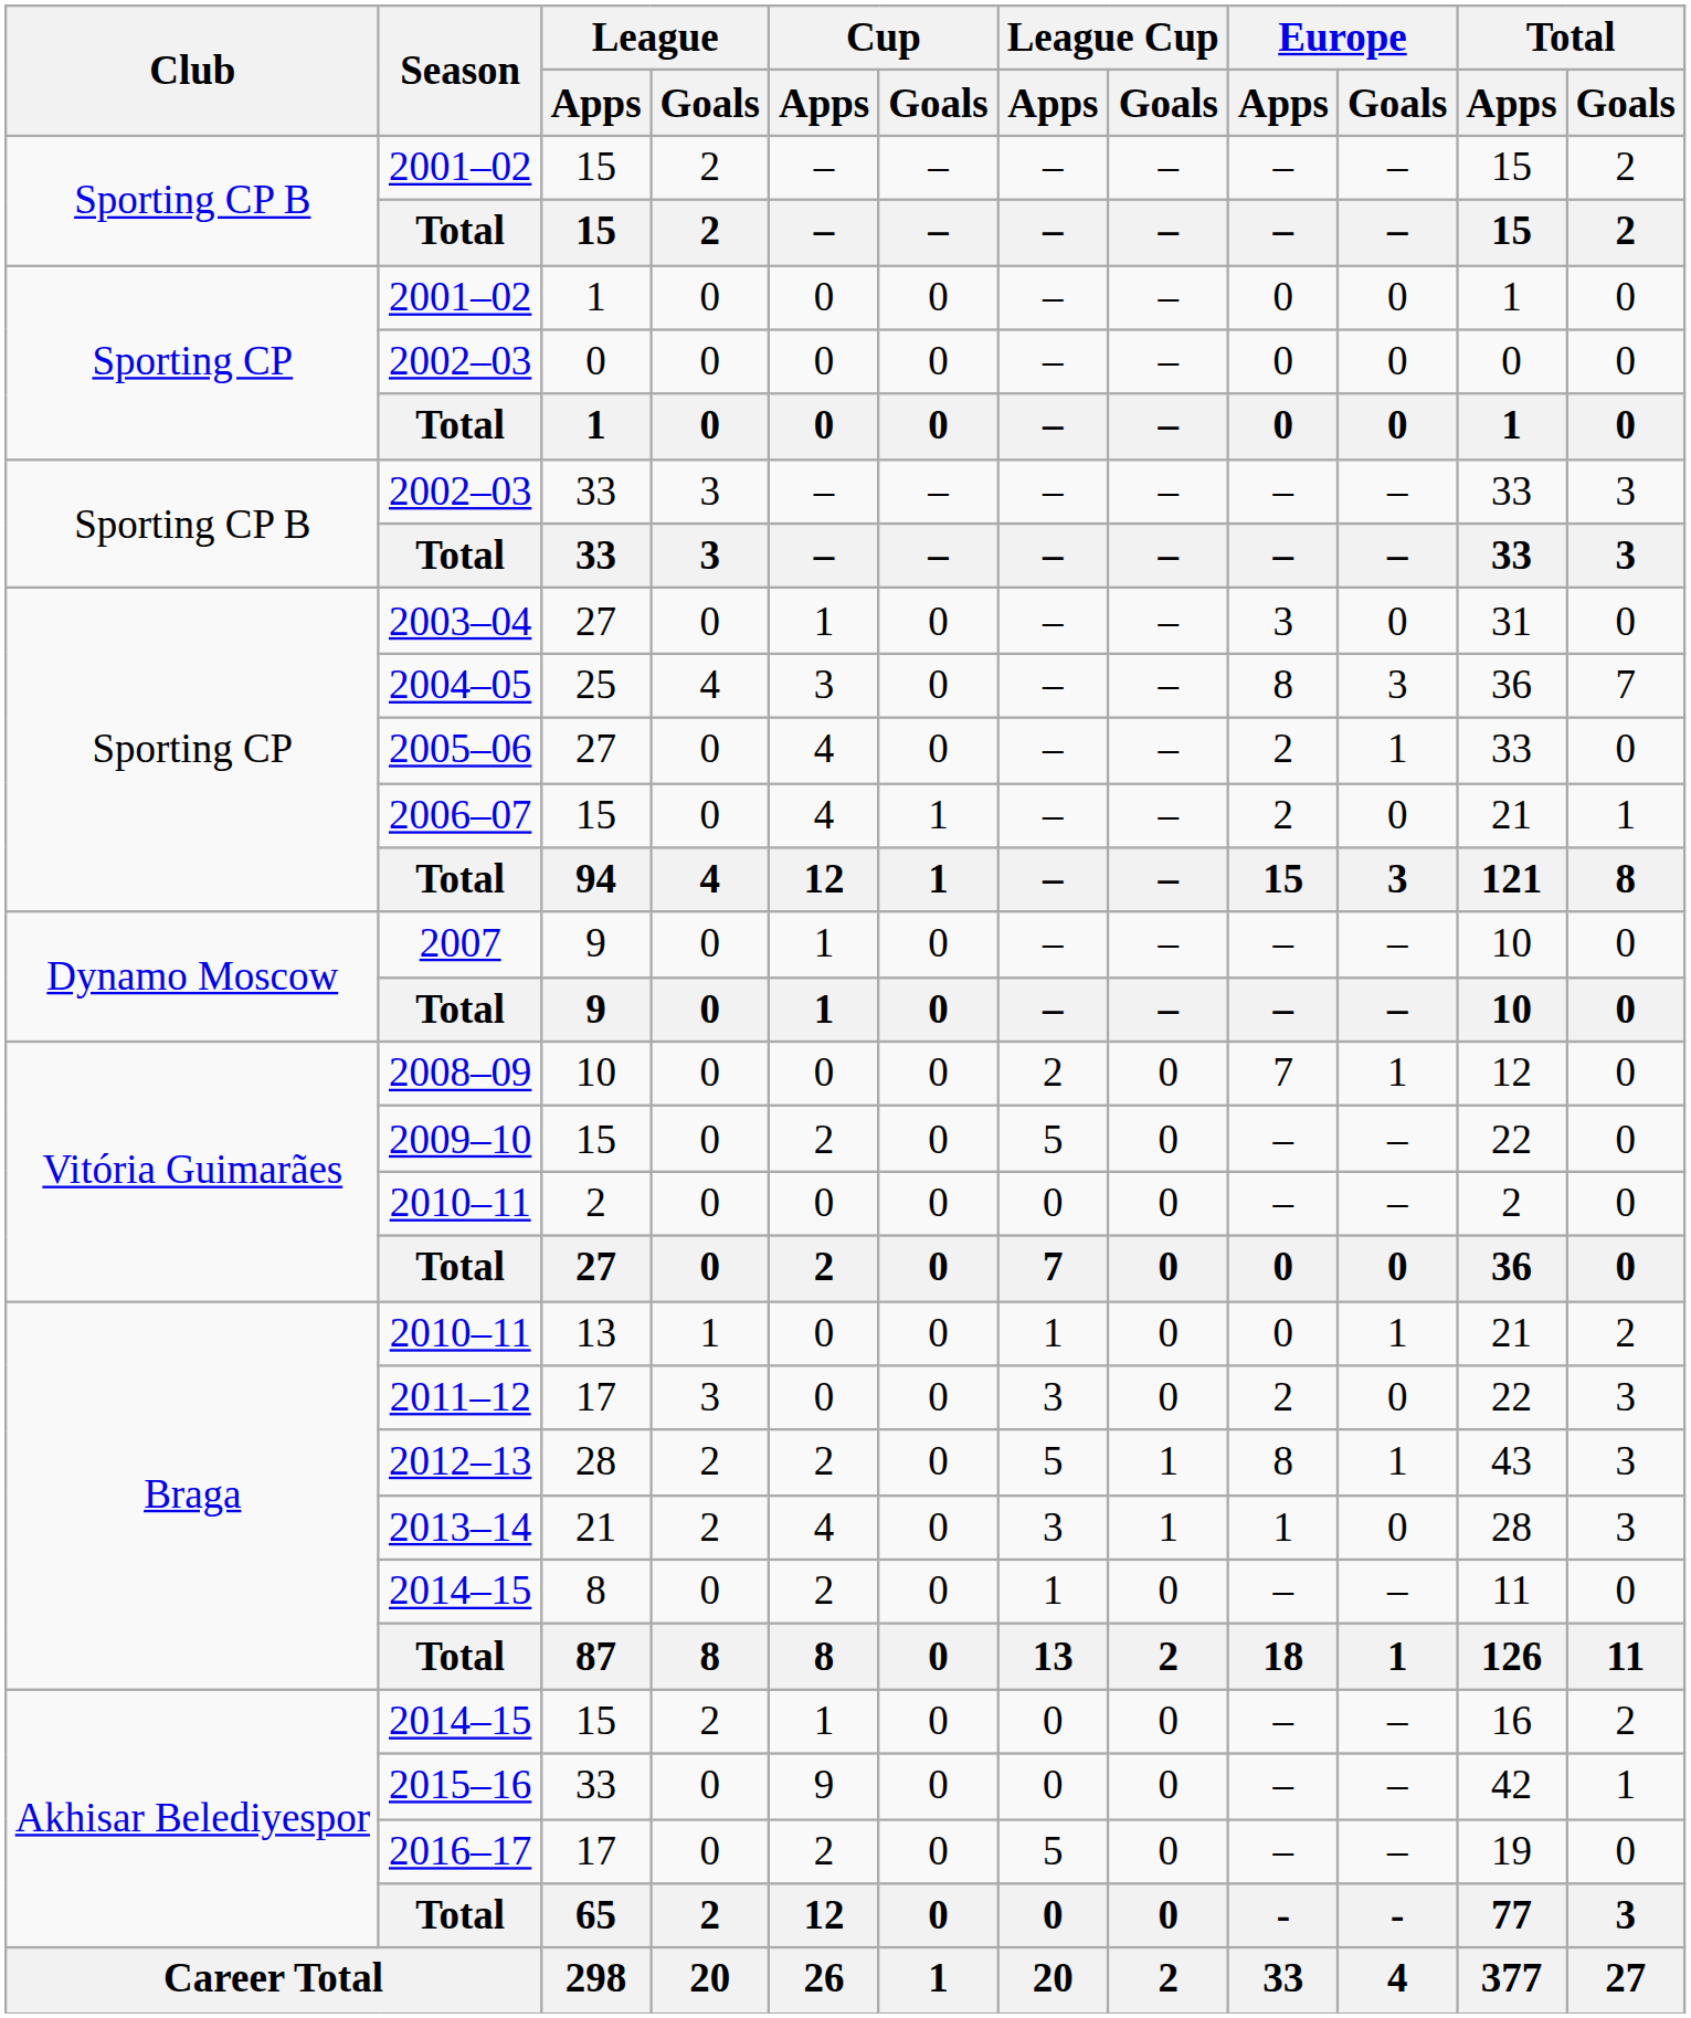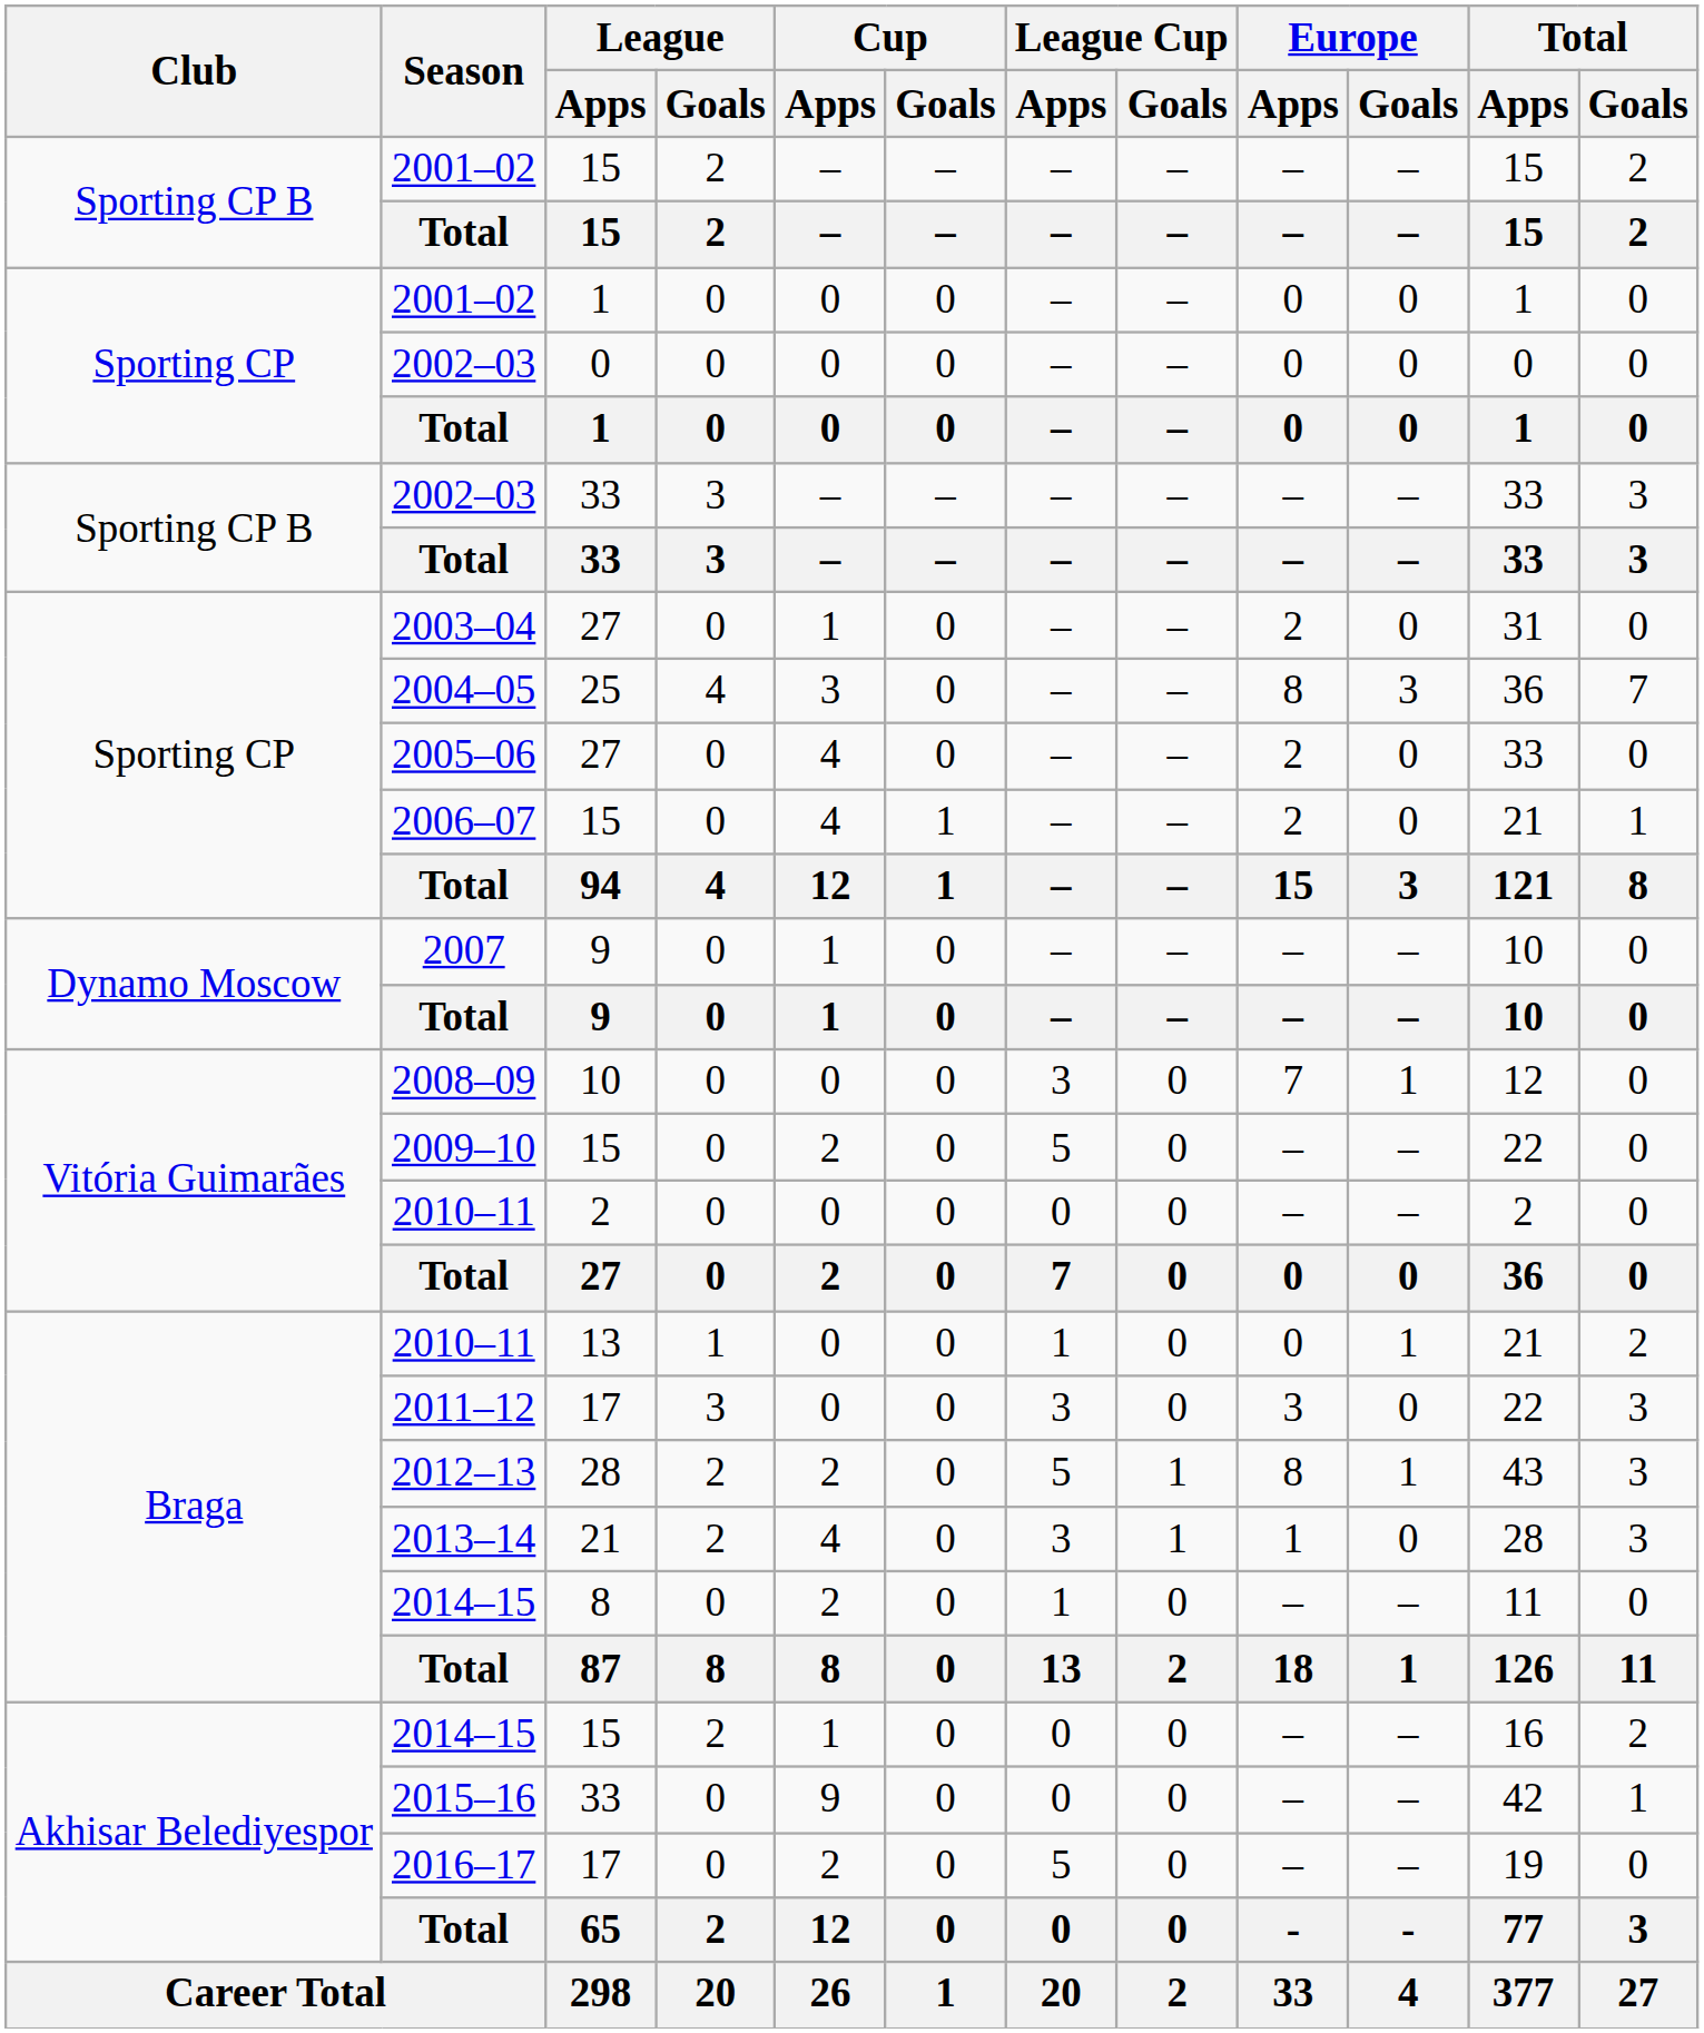 <table class="wikitable" style="text-align:center;">
 <tr>
 <th rowspan="2">Club</th>
 <th rowspan="2">Season</th>
 <th colspan="2">League</th>
 <th colspan="2">Cup</th>
 <th colspan="2">League Cup</th>
 <th colspan="2"><a href='#'>Europe</a></th>
 <th colspan="2">Total</th>
 </tr>
 <tr>
 <th>Apps</th>
 <th>Goals</th>
 <th>Apps</th>
 <th>Goals</th>
 <th>Apps</th>
 <th>Goals</th>
 <th>Apps</th>
 <th>Goals</th>
 <th>Apps</th>
 <th>Goals</th>
 </tr>
 <tr>
 <td rowspan="2" valign="center"><a href='#'>Sporting CP B</a></td>
 <td><a href='#'>2001–02</a></td>
 <td>15</td>
 <td>2</td>
 <td>–</td>
 <td>–</td>
 <td>–</td>
 <td>–</td>
 <td>–</td>
 <td>–</td>
 <td>15</td>
 <td>2</td>
 </tr>
 <tr>
 <th>Total</th>
 <th>15</th>
 <th>2</th>
 <th>–</th>
 <th>–</th>
 <th>–</th>
 <th>–</th>
 <th>–</th>
 <th>–</th>
 <th>15</th>
 <th>2</th>
 </tr>
 <tr>
 <td rowspan="3" valign="center"><a href='#'>Sporting CP</a></td>
 <td><a href='#'>2001–02</a></td>
 <td>1</td>
 <td>0</td>
 <td>0</td>
 <td>0</td>
 <td>–</td>
 <td>–</td>
 <td>0</td>
 <td>0</td>
 <td>1</td>
 <td>0</td>
 </tr>
 <tr>
 <td><a href='#'>2002–03</a></td>
 <td>0</td>
 <td>0</td>
 <td>0</td>
 <td>0</td>
 <td>–</td>
 <td>–</td>
 <td>0</td>
 <td>0</td>
 <td>0</td>
 <td>0</td>
 </tr>
 <tr>
 <th>Total</th>
 <th>1</th>
 <th>0</th>
 <th>0</th>
 <th>0</th>
 <th>–</th>
 <th>–</th>
 <th>0</th>
 <th>0</th>
 <th>1</th>
 <th>0</th>
 </tr>
 <tr>
 <td rowspan="2" valign="center">Sporting CP B</td>
 <td><a href='#'>2002–03</a></td>
 <td>33</td>
 <td>3</td>
 <td>–</td>
 <td>–</td>
 <td>–</td>
 <td>–</td>
 <td>–</td>
 <td>–</td>
 <td>33</td>
 <td>3</td>
 </tr>
 <tr>
 <th>Total</th>
 <th>33</th>
 <th>3</th>
 <th>–</th>
 <th>–</th>
 <th>–</th>
 <th>–</th>
 <th>–</th>
 <th>–</th>
 <th>33</th>
 <th>3</th>
 </tr>
 <tr>
 <td rowspan="5" valign="center">Sporting CP</td>
 <td><a href='#'>2003–04</a></td>
 <td>27</td>
 <td>0</td>
 <td>1</td>
 <td>0</td>
 <td>–</td>
 <td>–</td>
-<td>3</td>
+<td>2</td>
 <td>0</td>
 <td>31</td>
 <td>0</td>
 </tr>
 <tr>
 <td><a href='#'>2004–05</a></td>
 <td>25</td>
 <td>4</td>
 <td>3</td>
 <td>0</td>
 <td>–</td>
 <td>–</td>
 <td>8</td>
 <td>3</td>
 <td>36</td>
 <td>7</td>
 </tr>
 <tr>
 <td><a href='#'>2005–06</a></td>
 <td>27</td>
 <td>0</td>
 <td>4</td>
 <td>0</td>
 <td>–</td>
 <td>–</td>
 <td>2</td>
-<td>1</td>
+<td>0</td>
 <td>33</td>
 <td>0</td>
 </tr>
 <tr>
 <td><a href='#'>2006–07</a></td>
 <td>15</td>
 <td>0</td>
 <td>4</td>
 <td>1</td>
 <td>–</td>
 <td>–</td>
 <td>2</td>
 <td>0</td>
 <td>21</td>
 <td>1</td>
 </tr>
 <tr>
 <th>Total</th>
 <th>94</th>
 <th>4</th>
 <th>12</th>
 <th>1</th>
 <th>–</th>
 <th>–</th>
 <th>15</th>
 <th>3</th>
 <th>121</th>
 <th>8</th>
 </tr>
 <tr>
 <td rowspan="2" valign="center"><a href='#'>Dynamo Moscow</a></td>
 <td><a href='#'>2007</a></td>
 <td>9</td>
 <td>0</td>
 <td>1</td>
 <td>0</td>
 <td>–</td>
 <td>–</td>
 <td>–</td>
 <td>–</td>
 <td>10</td>
 <td>0</td>
 </tr>
 <tr>
 <th>Total</th>
 <th>9</th>
 <th>0</th>
 <th>1</th>
 <th>0</th>
 <th>–</th>
 <th>–</th>
 <th>–</th>
 <th>–</th>
 <th>10</th>
 <th>0</th>
 </tr>
 <tr>
 <td rowspan="4" valign="center"><a href='#'>Vitória Guimarães</a></td>
 <td><a href='#'>2008–09</a></td>
 <td>10</td>
 <td>0</td>
 <td>0</td>
 <td>0</td>
-<td>2</td>
+<td>3</td>
 <td>0</td>
 <td>7</td>
 <td>1</td>
 <td>12</td>
 <td>0</td>
 </tr>
 <tr>
 <td><a href='#'>2009–10</a></td>
 <td>15</td>
 <td>0</td>
 <td>2</td>
 <td>0</td>
 <td>5</td>
 <td>0</td>
 <td>–</td>
 <td>–</td>
 <td>22</td>
 <td>0</td>
 </tr>
 <tr>
 <td><a href='#'>2010–11</a></td>
 <td>2</td>
 <td>0</td>
 <td>0</td>
 <td>0</td>
 <td>0</td>
 <td>0</td>
 <td>–</td>
 <td>–</td>
 <td>2</td>
 <td>0</td>
 </tr>
 <tr>
 <th>Total</th>
 <th>27</th>
 <th>0</th>
 <th>2</th>
 <th>0</th>
 <th>7</th>
 <th>0</th>
 <th>0</th>
 <th>0</th>
 <th>36</th>
 <th>0</th>
 </tr>
 <tr>
 <td rowspan="6" valign="center"><a href='#'>Braga</a></td>
 <td><a href='#'>2010–11</a></td>
 <td>13</td>
 <td>1</td>
 <td>0</td>
 <td>0</td>
 <td>1</td>
 <td>0</td>
 <td>0</td>
 <td>1</td>
 <td>21</td>
 <td>2</td>
 </tr>
 <tr>
 <td><a href='#'>2011–12</a></td>
 <td>17</td>
 <td>3</td>
 <td>0</td>
 <td>0</td>
 <td>3</td>
 <td>0</td>
-<td>2</td>
+<td>3</td>
 <td>0</td>
 <td>22</td>
 <td>3</td>
 </tr>
 <tr>
 <td><a href='#'>2012–13</a></td>
 <td>28</td>
 <td>2</td>
 <td>2</td>
 <td>0</td>
 <td>5</td>
 <td>1</td>
 <td>8</td>
 <td>1</td>
 <td>43</td>
 <td>3</td>
 </tr>
 <tr>
 <td><a href='#'>2013–14</a></td>
 <td>21</td>
 <td>2</td>
 <td>4</td>
 <td>0</td>
 <td>3</td>
 <td>1</td>
 <td>1</td>
 <td>0</td>
 <td>28</td>
 <td>3</td>
 </tr>
 <tr>
 <td><a href='#'>2014–15</a></td>
 <td>8</td>
 <td>0</td>
 <td>2</td>
 <td>0</td>
 <td>1</td>
 <td>0</td>
 <td>–</td>
 <td>–</td>
 <td>11</td>
 <td>0</td>
 </tr>
 <tr>
 <th>Total</th>
 <th>87</th>
 <th>8</th>
 <th>8</th>
 <th>0</th>
 <th>13</th>
 <th>2</th>
 <th>18</th>
 <th>1</th>
 <th>126</th>
 <th>11</th>
 </tr>
 <tr>
 <td rowspan="4" valign="center"><a href='#'>Akhisar Belediyespor</a></td>
 <td><a href='#'>2014–15</a></td>
 <td>15</td>
 <td>2</td>
 <td>1</td>
 <td>0</td>
 <td>0</td>
 <td>0</td>
 <td>–</td>
 <td>–</td>
 <td>16</td>
 <td>2</td>
 </tr>
 <tr>
 <td><a href='#'>2015–16</a></td>
 <td>33</td>
 <td>0</td>
 <td>9</td>
 <td>0</td>
 <td>0</td>
 <td>0</td>
 <td>–</td>
 <td>–</td>
 <td>42</td>
 <td>1</td>
 </tr>
 <tr>
 <td><a href='#'>2016–17</a></td>
 <td>17</td>
 <td>0</td>
 <td>2</td>
 <td>0</td>
 <td>5</td>
 <td>0</td>
 <td>–</td>
 <td>–</td>
 <td>19</td>
 <td>0</td>
 </tr>
 <tr>
 <th>Total</th>
 <th>65</th>
 <th>2</th>
 <th>12</th>
 <th>0</th>
 <th>0</th>
 <th>0</th>
 <th>-</th>
 <th>-</th>
 <th>77</th>
 <th>3</th>
 </tr>
 <tr>
 <th colspan="2">Career Total</th>
 <th>298</th>
 <th>20</th>
 <th>26</th>
 <th>1</th>
 <th>20</th>
 <th>2</th>
 <th>33</th>
 <th>4</th>
 <th>377</th>
 <th>27</th>
 </tr>
 </table>
